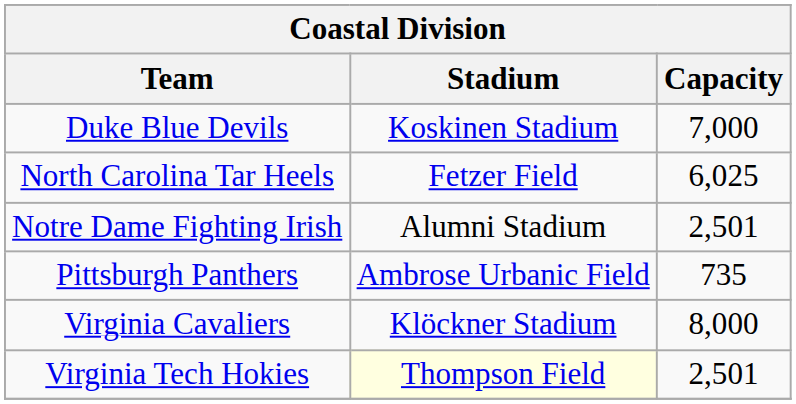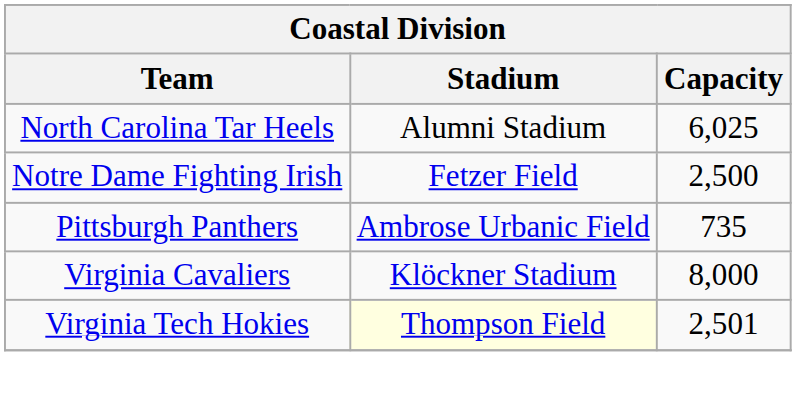 <table class="wikitable" style="text-align:center">
 <tr>
 <th colspan=3>Coastal Division</th>
 </tr>
 <tr>
 <th>Team</th>
 <th>Stadium</th>
 <th>Capacity</th>
 </tr>
 <tr>
-<td><a href='#'>Duke Blue Devils</a></td>
-<td><a href='#'>Koskinen Stadium</a></td>
-<td>7,000</td>
-</tr>
-<tr>
 <td><a href='#'>North Carolina Tar Heels</a></td>
-<td><a href='#'>Fetzer Field</a></td>
+<td>Alumni Stadium</td>
 <td>6,025</td>
 </tr>
 <tr>
 <td><a href='#'>Notre Dame Fighting Irish</a></td>
-<td>Alumni Stadium</td>
-<td>2,501</td>
+<td><a href='#'>Fetzer Field</a></td>
+<td>2,500</td>
 </tr>
 <tr>
 <td><a href='#'>Pittsburgh Panthers</a></td>
 <td><a href='#'>Ambrose Urbanic Field</a></td>
 <td>735</td>
 </tr>
 <tr>
 <td><a href='#'>Virginia Cavaliers</a></td>
 <td><a href='#'>Klöckner Stadium</a></td>
 <td>8,000</td>
 </tr>
 <tr>
 <td><a href='#'>Virginia Tech Hokies</a></td>
 <td style="background: lightyellow;"><a href='#'>Thompson Field</a></td>
 <td>2,501</td>
 </tr>
 <tr>
 </tr>
 </table>
